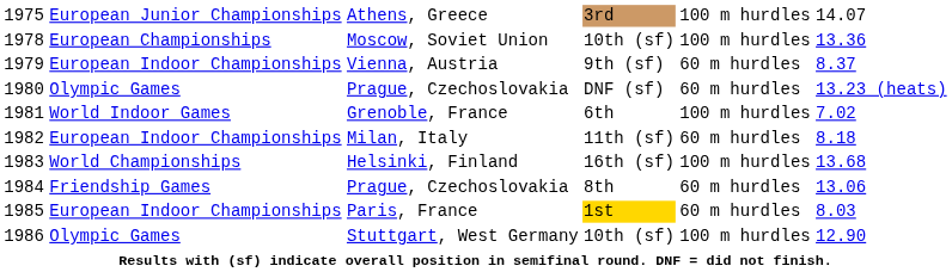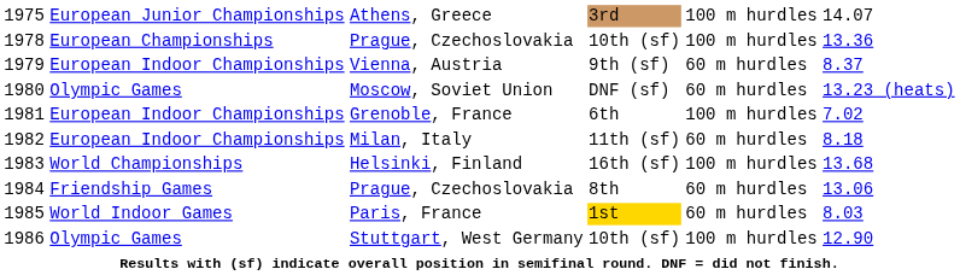 <table>
 <tr>
 <td>1975</td>
 <td><a href='#'>European Junior Championships</a></td>
 <td><a href='#'>Athens</a>, Greece</td>
 <td bgcolor=cc9966>3rd</td>
 <td>100 m hurdles</td>
 <td>14.07</td>
 </tr>
 <tr>
 <td>1978</td>
 <td><a href='#'>European Championships</a></td>
-<td><a href='#'>Moscow</a>, Soviet Union</td>
+<td><a href='#'>Prague</a>, Czechoslovakia</td>
 <td>10th (sf)</td>
 <td>100 m hurdles</td>
 <td><a href='#'>13.36</a></td>
 </tr>
 <tr>
 <td>1979</td>
 <td><a href='#'>European Indoor Championships</a></td>
 <td><a href='#'>Vienna</a>, Austria</td>
 <td>9th (sf)</td>
 <td>60 m hurdles</td>
 <td><a href='#'>8.37</a></td>
 </tr>
 <tr>
 <td>1980</td>
 <td><a href='#'>Olympic Games</a></td>
-<td><a href='#'>Prague</a>, Czechoslovakia</td>
+<td><a href='#'>Moscow</a>, Soviet Union</td>
 <td>DNF (sf)</td>
 <td>60 m hurdles</td>
 <td><a href='#'>13.23 (heats)</a></td>
 </tr>
 <tr>
 <td>1981</td>
-<td><a href='#'>World Indoor Games</a></td>
+<td><a href='#'>European Indoor Championships</a></td>
 <td><a href='#'>Grenoble</a>, France</td>
 <td>6th</td>
 <td>100 m hurdles</td>
 <td><a href='#'>7.02</a></td>
 </tr>
 <tr>
 <td>1982</td>
 <td><a href='#'>European Indoor Championships</a></td>
 <td><a href='#'>Milan</a>, Italy</td>
 <td>11th (sf)</td>
 <td>60 m hurdles</td>
 <td><a href='#'>8.18</a></td>
 </tr>
 <tr>
 <td>1983</td>
 <td><a href='#'>World Championships</a></td>
 <td><a href='#'>Helsinki</a>, Finland</td>
 <td>16th (sf)</td>
 <td>100 m hurdles</td>
 <td><a href='#'>13.68</a></td>
 </tr>
 <tr>
 <td>1984</td>
 <td><a href='#'>Friendship Games</a></td>
 <td><a href='#'>Prague</a>, Czechoslovakia</td>
 <td>8th</td>
 <td>60 m hurdles</td>
 <td><a href='#'>13.06</a></td>
 </tr>
 <tr>
 <td>1985</td>
-<td><a href='#'>European Indoor Championships</a></td>
+<td><a href='#'>World Indoor Games</a></td>
 <td><a href='#'>Paris</a>, France</td>
 <td bgcolor=gold>1st</td>
 <td>60 m hurdles</td>
 <td><a href='#'>8.03</a></td>
 </tr>
 <tr>
 <td>1986</td>
 <td><a href='#'>Olympic Games</a></td>
 <td><a href='#'>Stuttgart</a>, West Germany</td>
 <td>10th (sf)</td>
 <td>100 m hurdles</td>
 <td><a href='#'>12.90</a></td>
 </tr>
 <tr>
 <th colspan=6><small><strong>Results with (sf) indicate overall position in semifinal round. DNF = did not finish.</strong></small></th>
 </tr>
 </table>
